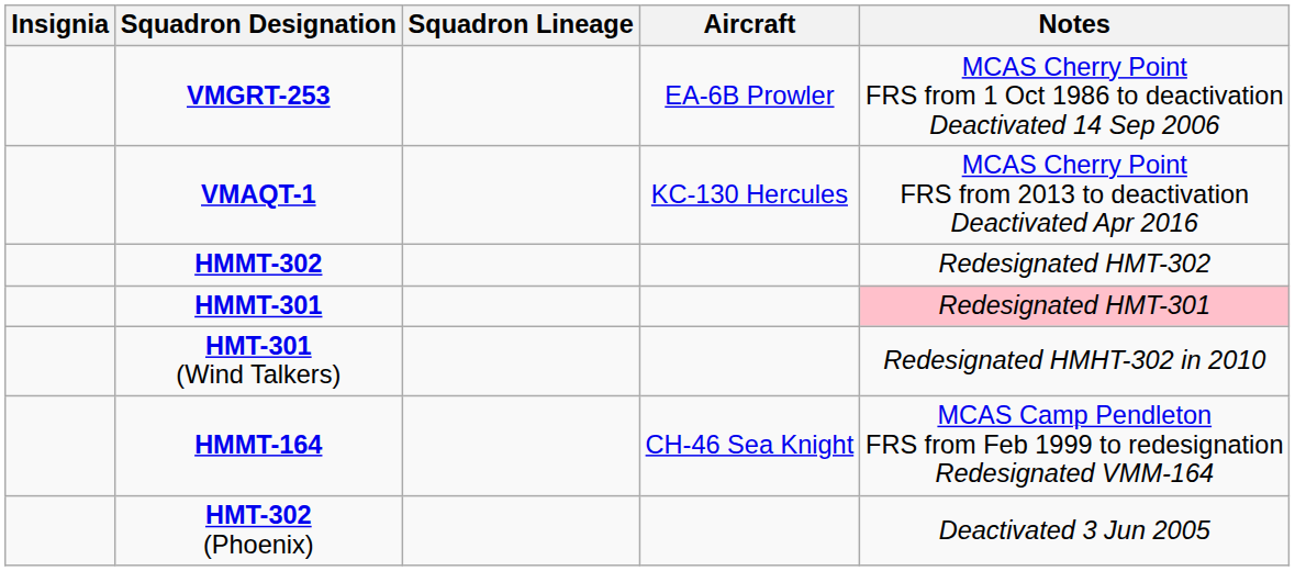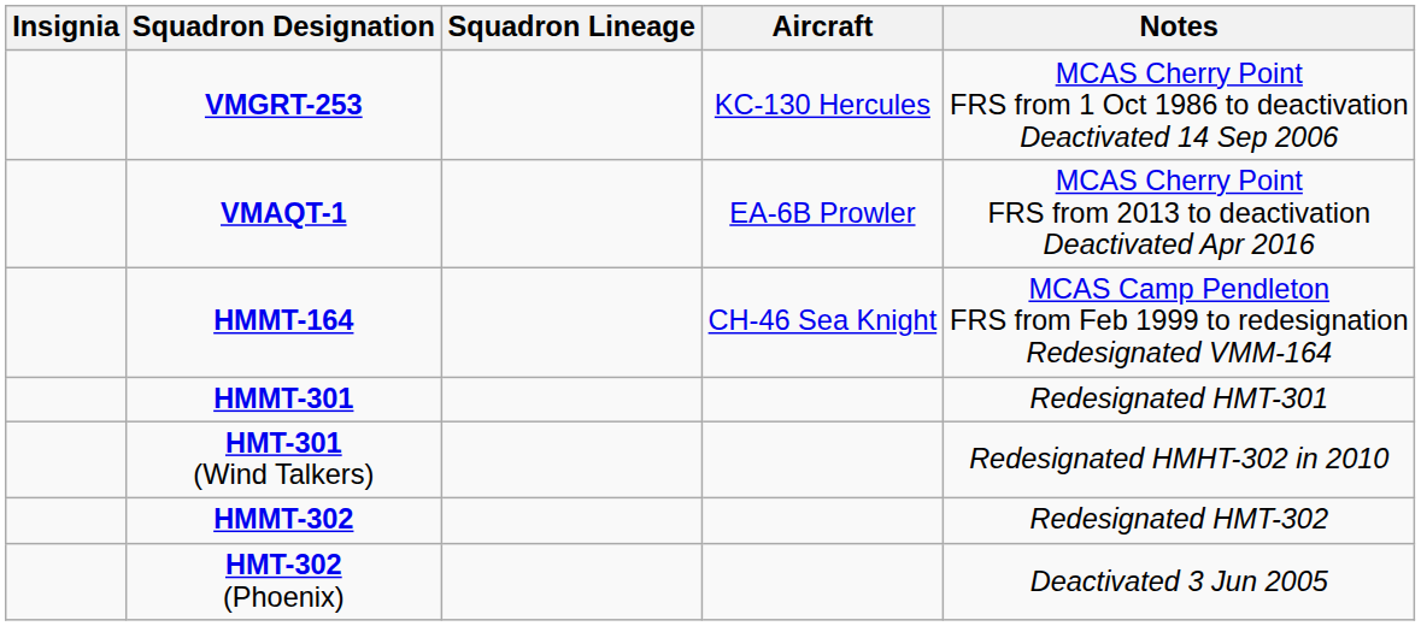 <table class="wikitable">
 <tr>
 <th><strong>Insignia</strong></th>
 <th><strong>Squadron Designation</strong></th>
 <th><strong>Squadron Lineage</strong></th>
 <th><strong>Aircraft</strong></th>
 <th><strong>Notes</strong></th>
 </tr>
 <tr>
 <td></td>
 <td style="text-align: center;"><strong><a href='#'>VMGRT-253</a></strong></td>
 <td></td>
-<td style="text-align: center;"><a href='#'>EA-6B Prowler</a></td>
+<td style="text-align: center;"><a href='#'>KC-130 Hercules</a></td>
 <td style="text-align: center;"><a href='#'>MCAS Cherry Point</a><br>FRS from 1 Oct 1986 to deactivation<br><em>Deactivated 14 Sep 2006</em></td>
 </tr>
 <tr>
 <td style="text-align: center;"></td>
 <td style="text-align: center;"><strong><a href='#'>VMAQT-1</a></strong></td>
 <td></td>
-<td style="text-align: center;"><a href='#'>KC-130 Hercules</a></td>
+<td style="text-align: center;"><a href='#'>EA-6B Prowler</a></td>
 <td style="text-align: center;"><a href='#'>MCAS Cherry Point</a><br>FRS from 2013 to deactivation<br><em>Deactivated Apr 2016</em></td>
+</tr>
+<tr>
+<td></td>
+<td style="text-align: center;"><strong><a href='#'>HMMT-164</a></strong></td>
+<td></td>
+<td style="text-align: center;"><a href='#'>CH-46 Sea Knight</a></td>
+<td style="text-align: center;"><a href='#'>MCAS Camp Pendleton</a><br>FRS from Feb 1999 to redesignation<br><em>Redesignated VMM-164</em></td>
+</tr>
+<tr>
+<td></td>
+<td style="text-align: center;"><strong><a href='#'>HMMT-301</a></strong></td>
+<td></td>
+<td></td>
+<td style="text-align: center;"><em>Redesignated HMT-301</em></td>
+</tr>
+<tr>
+<td></td>
+<td style="text-align: center;"><strong><a href='#'>HMT-301</a></strong><br>(Wind Talkers)</td>
+<td></td>
+<td></td>
+<td style="text-align: center;"><em>Redesignated HMHT-302 in 2010</em></td>
 </tr>
 <tr>
 <td></td>
 <td style="text-align: center;"><strong><a href='#'>HMMT-302</a></strong></td>
 <td></td>
 <td></td>
 <td style="text-align: center;"><em>Redesignated HMT-302</em></td>
 </tr>
 <tr>
 <td></td>
-<td style="text-align: center;"><strong><a href='#'>HMMT-301</a></strong></td>
-<td></td>
-<td></td>
-<td style="background: pink; text-align: center;"><em>Redesignated HMT-301</em></td>
-</tr>
-<tr>
-<td></td>
-<td style="text-align: center;"><strong><a href='#'>HMT-301</a></strong><br>(Wind Talkers)</td>
-<td></td>
-<td></td>
-<td style="text-align: center;"><em>Redesignated HMHT-302 in 2010</em></td>
-</tr>
-<tr>
-<td></td>
-<td style="text-align: center;"><strong><a href='#'>HMMT-164</a></strong></td>
-<td></td>
-<td style="text-align: center;"><a href='#'>CH-46 Sea Knight</a></td>
-<td style="text-align: center;"><a href='#'>MCAS Camp Pendleton</a><br>FRS from Feb 1999 to redesignation<br><em>Redesignated VMM-164</em></td>
-</tr>
-<tr>
-<td></td>
 <td style="text-align: center;"><strong><a href='#'>HMT-302</a></strong><br>(Phoenix)</td>
 <td></td>
 <td></td>
 <td style="text-align: center;"><em>Deactivated 3 Jun 2005</em></td>
 </tr>
 </table>
